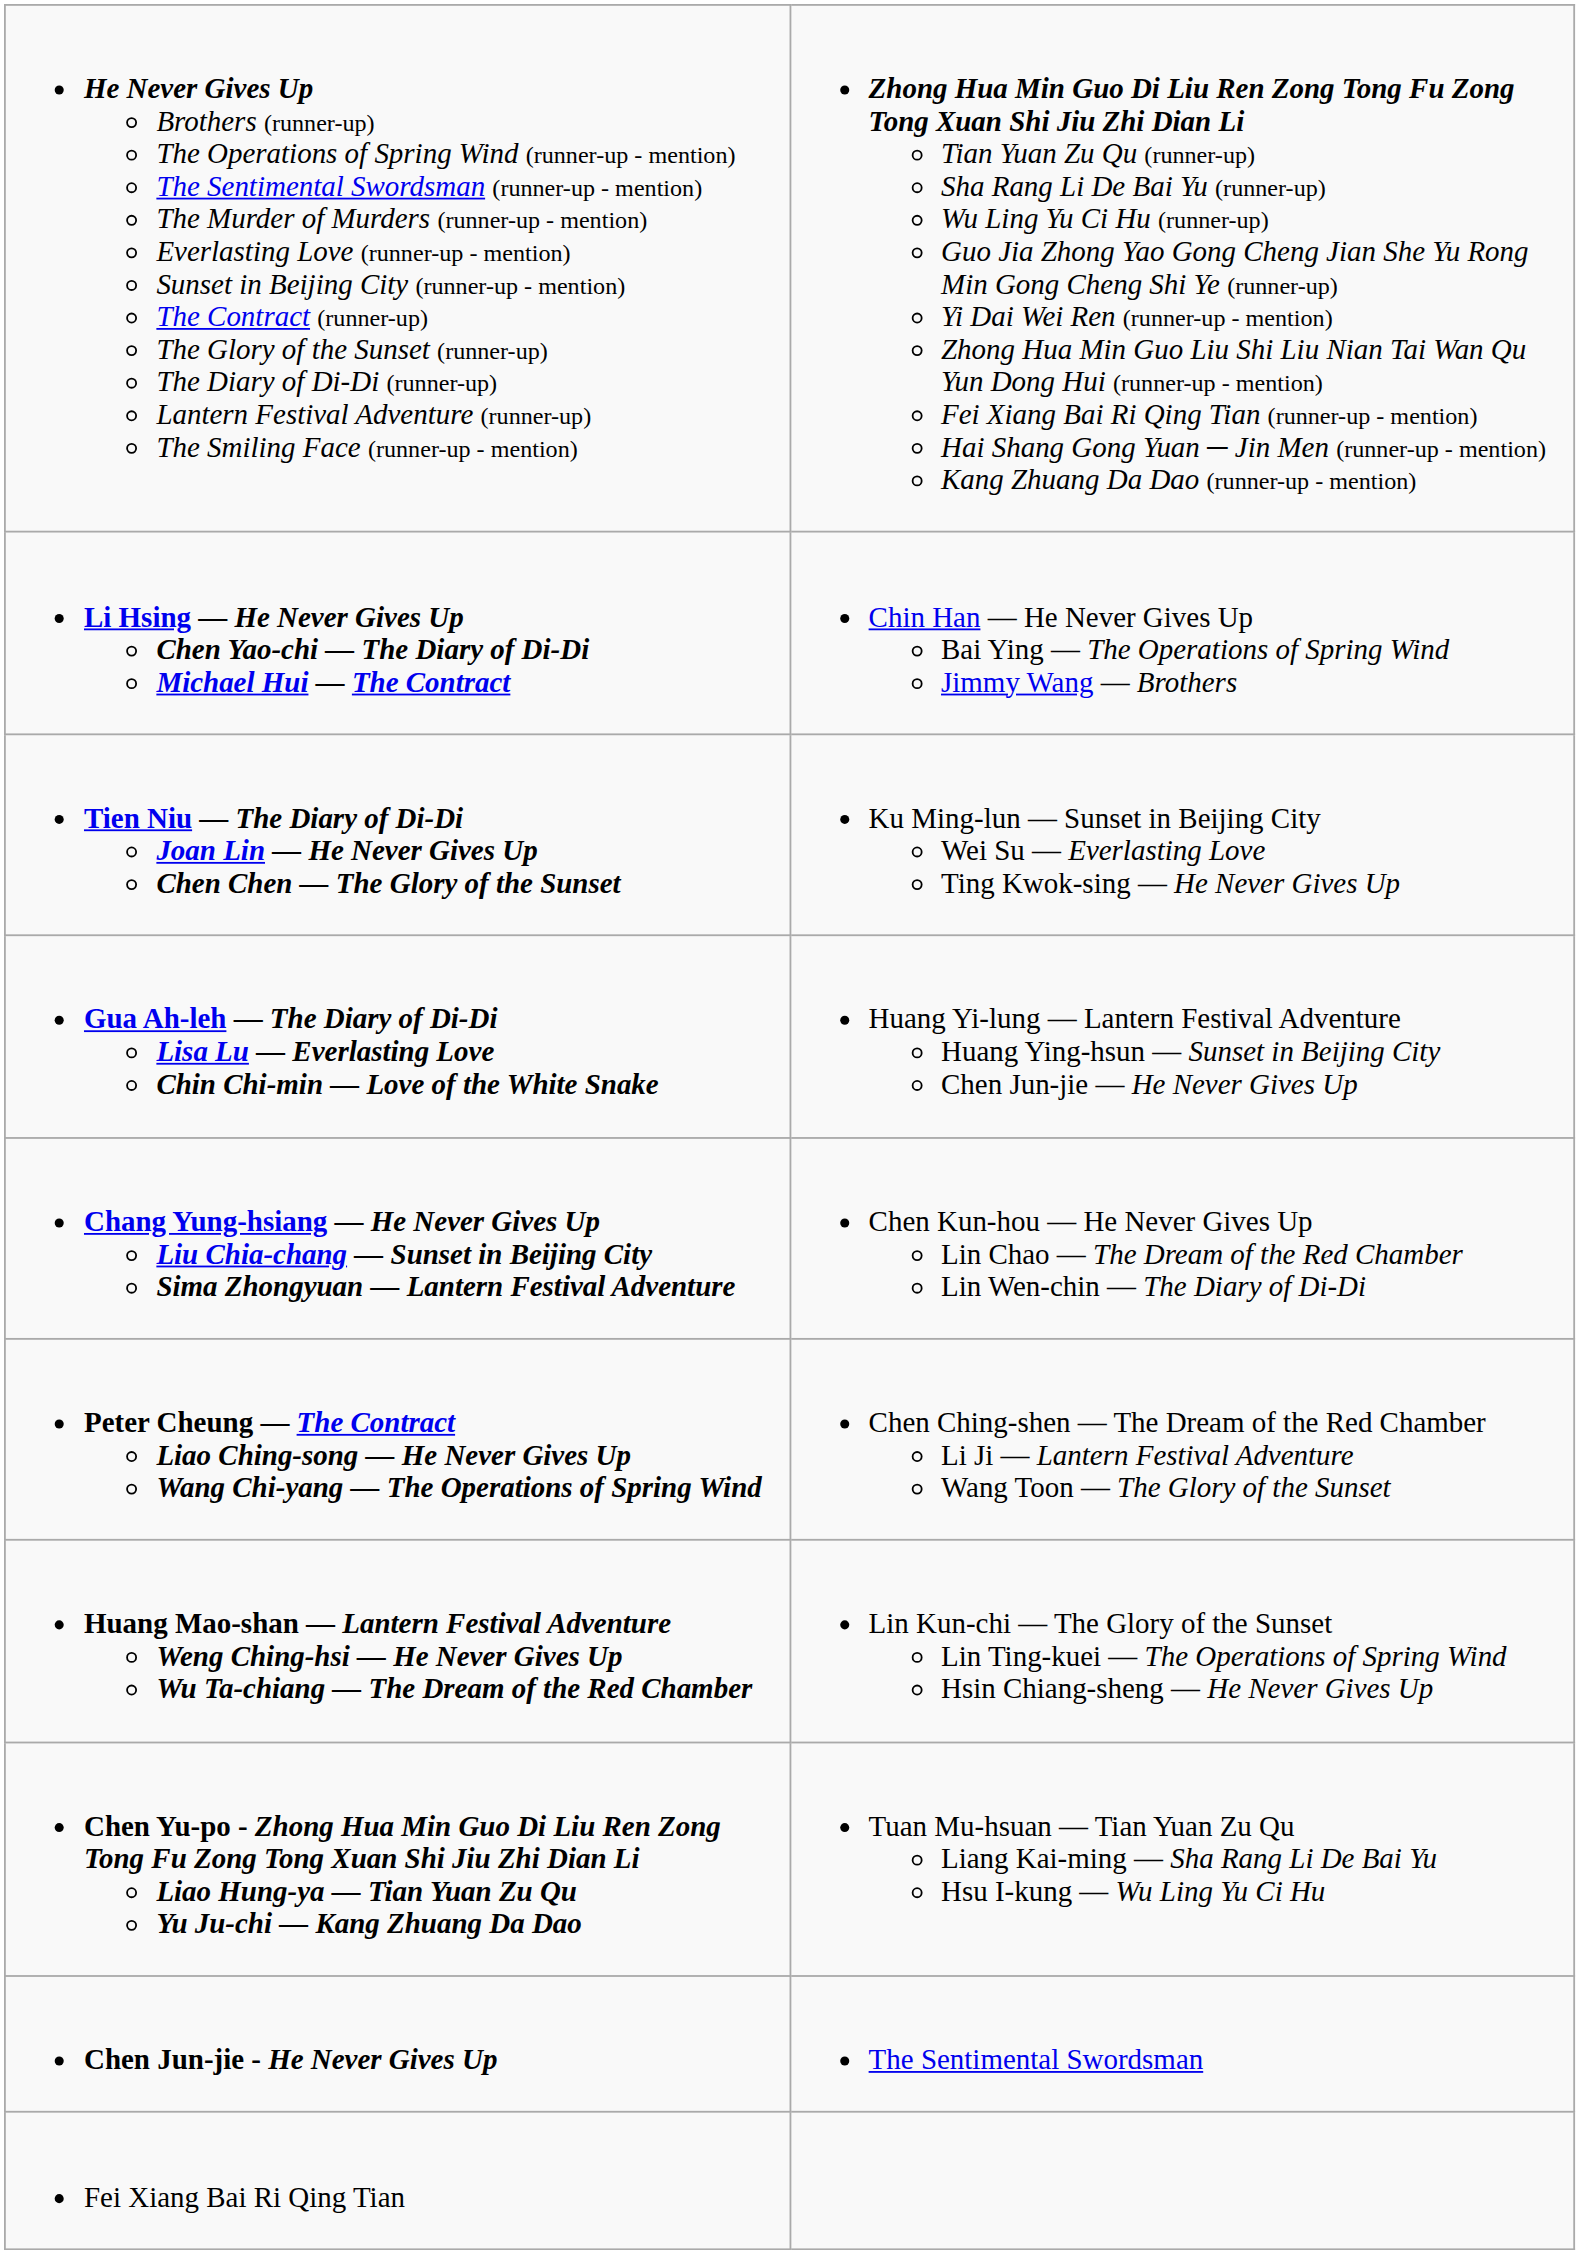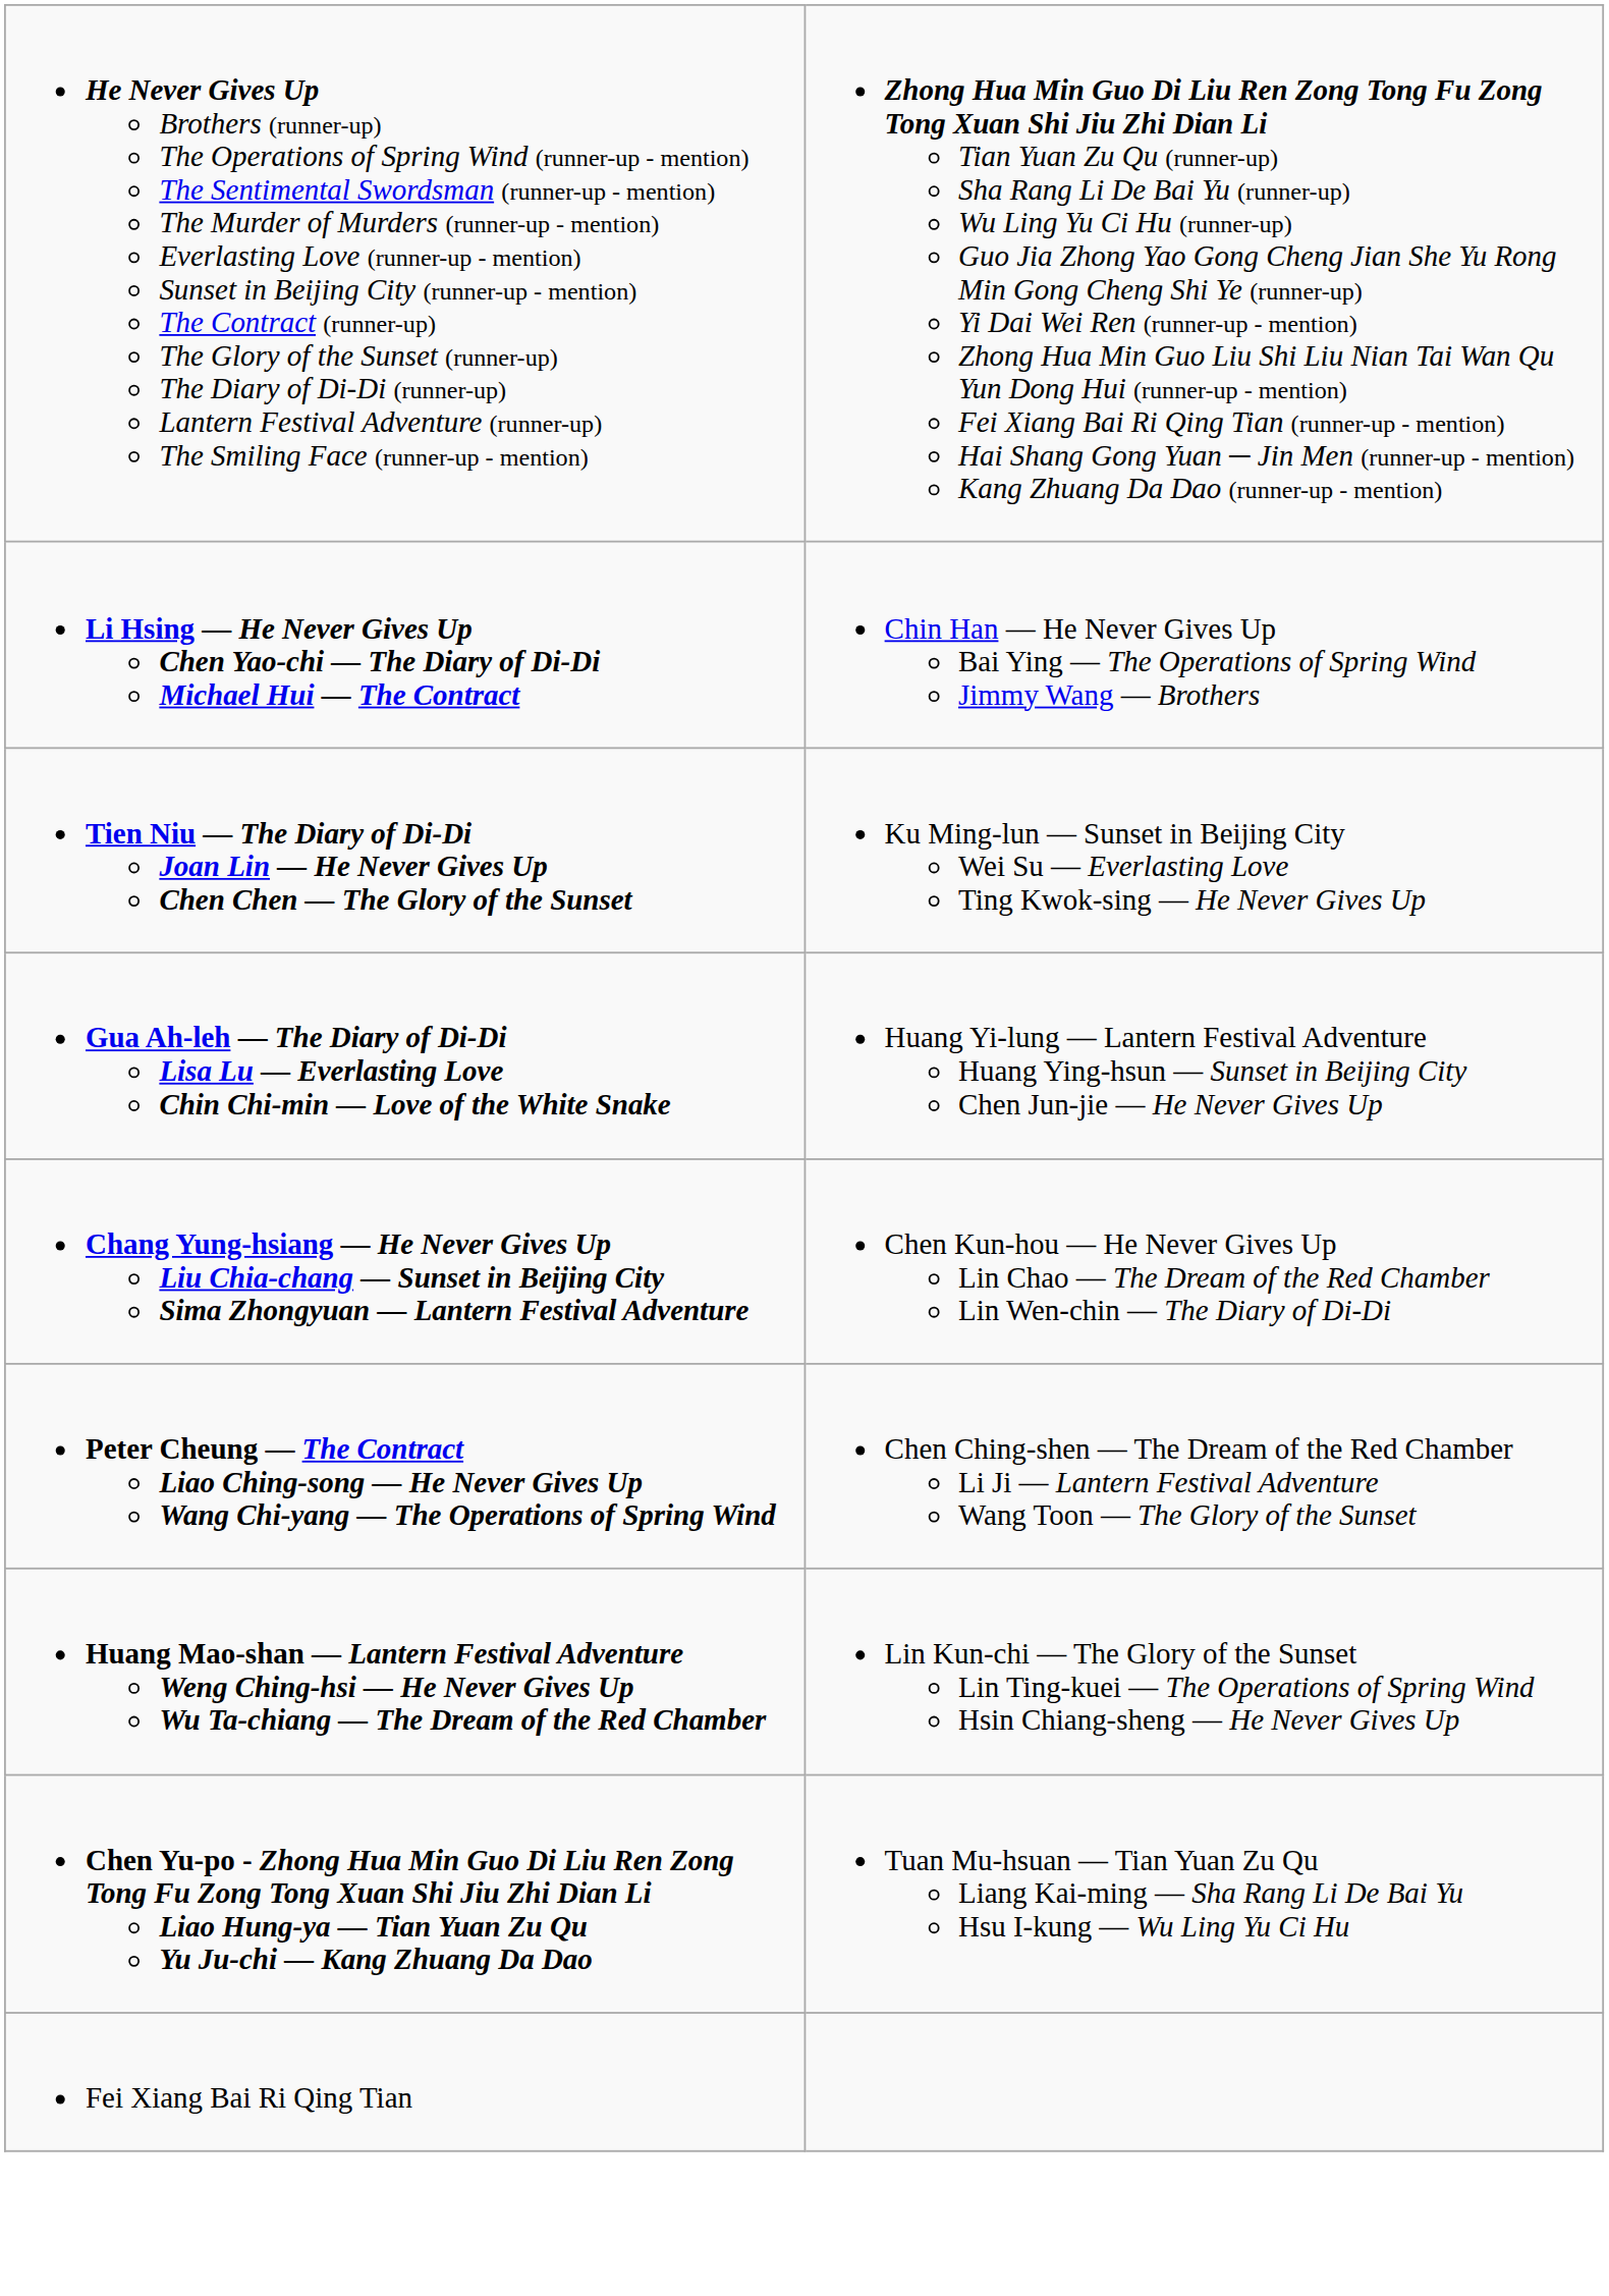 <table class=wikitable>
 <tr>
 <td valign="top" width="50%"><br><ul><li><strong><em>He Never Gives Up</em></strong><ul><li><em>Brothers</em> <small>(runner-up)</small></li><li><em>The Operations of Spring Wind</em> <small>(runner-up - mention)</small></li><li><em><a href='#'>The Sentimental Swordsman</a></em> <small>(runner-up - mention)</small></li><li><em>The Murder of Murders</em> <small>(runner-up - mention)</small></li><li><em>Everlasting Love</em> <small>(runner-up  - mention)</small></li><li><em>Sunset in Beijing City</em> <small>(runner-up  - mention)</small></li><li><em><a href='#'>The Contract</a></em> <small>(runner-up)</small></li><li><em>The Glory of the Sunset</em> <small>(runner-up)</small></li><li><em>The Diary of Di-Di</em> <small>(runner-up)</small></li><li><em>Lantern Festival Adventure</em> <small>(runner-up)</small></li><li><em>The Smiling Face</em> <small>(runner-up - mention)</small></li></ul></li></ul></td>
 <td valign="top" width="50%"><br><ul><li><strong><em>Zhong Hua Min Guo Di Liu Ren Zong Tong Fu Zong Tong Xuan Shi Jiu Zhi Dian Li</em></strong><ul><li><em>Tian Yuan Zu Qu</em> <small>(runner-up)</small></li><li><em>Sha Rang Li De Bai Yu</em> <small>(runner-up)</small></li><li><em>Wu Ling Yu Ci Hu</em> <small>(runner-up)</small></li><li><em>Guo Jia Zhong Yao Gong Cheng Jian She Yu Rong Min Gong Cheng Shi Ye</em> <small>(runner-up)</small></li><li><em>Yi Dai Wei Ren</em> <small>(runner-up - mention)</small></li><li><em>Zhong Hua Min Guo Liu Shi Liu Nian Tai Wan Qu Yun Dong Hui</em> <small>(runner-up - mention)</small></li><li><em>Fei Xiang Bai Ri Qing Tian</em> <small>(runner-up - mention)</small></li><li><em>Hai Shang Gong Yuan ─ Jin Men</em> <small>(runner-up - mention)</small></li><li><em>Kang Zhuang Da Dao</em> <small>(runner-up - mention)</small></li></ul></li></ul></td>
 </tr>
 <tr>
 <td valign="top" width="50%"><br><ul><li><strong><a href='#'>Li Hsing</a> — <em>He Never Gives Up<strong><em><ul><li>Chen Yao-chi — </em>The Diary of Di-Di<em></li><li><a href='#'>Michael Hui</a> — </em><a href='#'>The Contract</a><em></li></ul></li></ul></td>
 <td valign="top" width="50%"><br><ul><li></strong><a href='#'>Chin Han</a> — </em>He Never Gives Up</em></strong><ul><li>Bai Ying — <em>The Operations of Spring Wind</em></li><li><a href='#'>Jimmy Wang</a> — <em>Brothers</em></li></ul></li></ul></td>
 </tr>
 <tr>
 <td valign="top" width="50%"><br><ul><li><strong><a href='#'>Tien Niu</a> — <em>The Diary of Di-Di<strong><em><ul><li><a href='#'>Joan Lin</a> — </em>He Never Gives Up<em></li><li>Chen Chen — </em>The Glory of the Sunset<em></li></ul></li></ul></td>
 <td valign="top" width="50%"><br><ul><li></strong>Ku Ming-lun — </em>Sunset in Beijing City</em></strong><ul><li>Wei Su — <em>Everlasting Love</em></li><li>Ting Kwok-sing — <em>He Never Gives Up</em></li></ul></li></ul></td>
 </tr>
 <tr>
 <td valign="top" width="50%"><br><ul><li><strong><a href='#'>Gua Ah-leh</a> — <em>	The Diary of Di-Di<strong><em><ul><li><a href='#'>Lisa Lu</a> — </em>Everlasting Love<em></li><li>Chin Chi-min — </em>Love of the White Snake<em></li></ul></li></ul></td>
 <td valign="top" width="50%"><br><ul><li></strong>Huang Yi-lung — </em>Lantern Festival Adventure</em></strong><ul><li>Huang Ying-hsun — <em>Sunset in Beijing City</em></li><li>Chen Jun-jie — <em>He Never Gives Up</em></li></ul></li></ul></td>
 </tr>
 <tr>
 <td valign="top" width="50%"><br><ul><li><strong><a href='#'>Chang Yung-hsiang</a> — <em>He Never Gives Up<strong><em><ul><li><a href='#'>Liu Chia-chang</a> — </em>Sunset in Beijing City<em></li><li>Sima Zhongyuan — </em>Lantern Festival Adventure<em></li></ul></li></ul></td>
 <td valign="top" width="50%"><br><ul><li></strong>Chen Kun-hou — </em>He Never Gives Up</em></strong><ul><li>Lin Chao — <em>The Dream of the Red Chamber</em></li><li>Lin Wen-chin — <em>The Diary of Di-Di</em></li></ul></li></ul></td>
 </tr>
 <tr>
 <td valign="top" width="50%"><br><ul><li><strong>Peter Cheung — <em><a href='#'>The Contract</a><strong><em><ul><li>Liao Ching-song — </em>He Never Gives Up<em></li><li>Wang Chi-yang — </em>The Operations of Spring Wind<em></li></ul></li></ul></td>
 <td valign="top" width="50%"><br><ul><li></strong>Chen Ching-shen — </em>The Dream of the Red Chamber</em></strong><ul><li>Li Ji — <em>Lantern Festival Adventure</em></li><li>Wang Toon — <em>The Glory of the Sunset</em></li></ul></li></ul></td>
 </tr>
 <tr>
 <td valign="top" width="50%"><br><ul><li><strong>Huang Mao-shan  — <em>Lantern Festival Adventure<strong><em><ul><li>Weng Ching-hsi — </em>He Never Gives Up<em></li><li>Wu Ta-chiang — </em>The Dream of the Red Chamber<em></li></ul></li></ul></td>
 <td valign="top" width="50%"><br><ul><li></strong>Lin Kun-chi — </em>The Glory of the Sunset</em></strong><ul><li>Lin Ting-kuei — <em>The Operations of Spring Wind</em></li><li>Hsin Chiang-sheng — <em>He Never Gives Up</em></li></ul></li></ul></td>
 </tr>
 <tr>
 <td valign="top" width="50%"><br><ul><li><strong>Chen Yu-po - <em>Zhong Hua Min Guo Di Liu Ren Zong Tong Fu Zong Tong Xuan Shi Jiu Zhi Dian Li<strong><em><ul><li>Liao Hung-ya — </em>Tian Yuan Zu Qu<em></li><li>Yu Ju-chi — </em>Kang Zhuang Da Dao<em></li></ul></li></ul></td>
 <td valign="top" width="50%"><br><ul><li></strong>Tuan Mu-hsuan  — </em>Tian Yuan Zu Qu</em></strong><ul><li>Liang Kai-ming  — <em>Sha Rang Li De Bai Yu</em></li><li>Hsu I-kung — <em>Wu Ling Yu Ci Hu</em></li></ul></li></ul></td>
 </tr>
 <tr>
-<td valign="top" width="50%"><br><ul><li><strong>Chen Jun-jie - <em> He Never Gives Up<strong><em></li></ul></td>
-<td valign="top" width="50%"><br><ul><li></em></strong><a href='#'>The Sentimental Swordsman</a><strong><em></li></ul></td>
-</tr>
-<tr>
 <td valign="top" width="50%"><br><ul><li></em></strong>Fei Xiang Bai Ri Qing Tian<strong><em></li></ul></td>
 </tr>
 </table>
